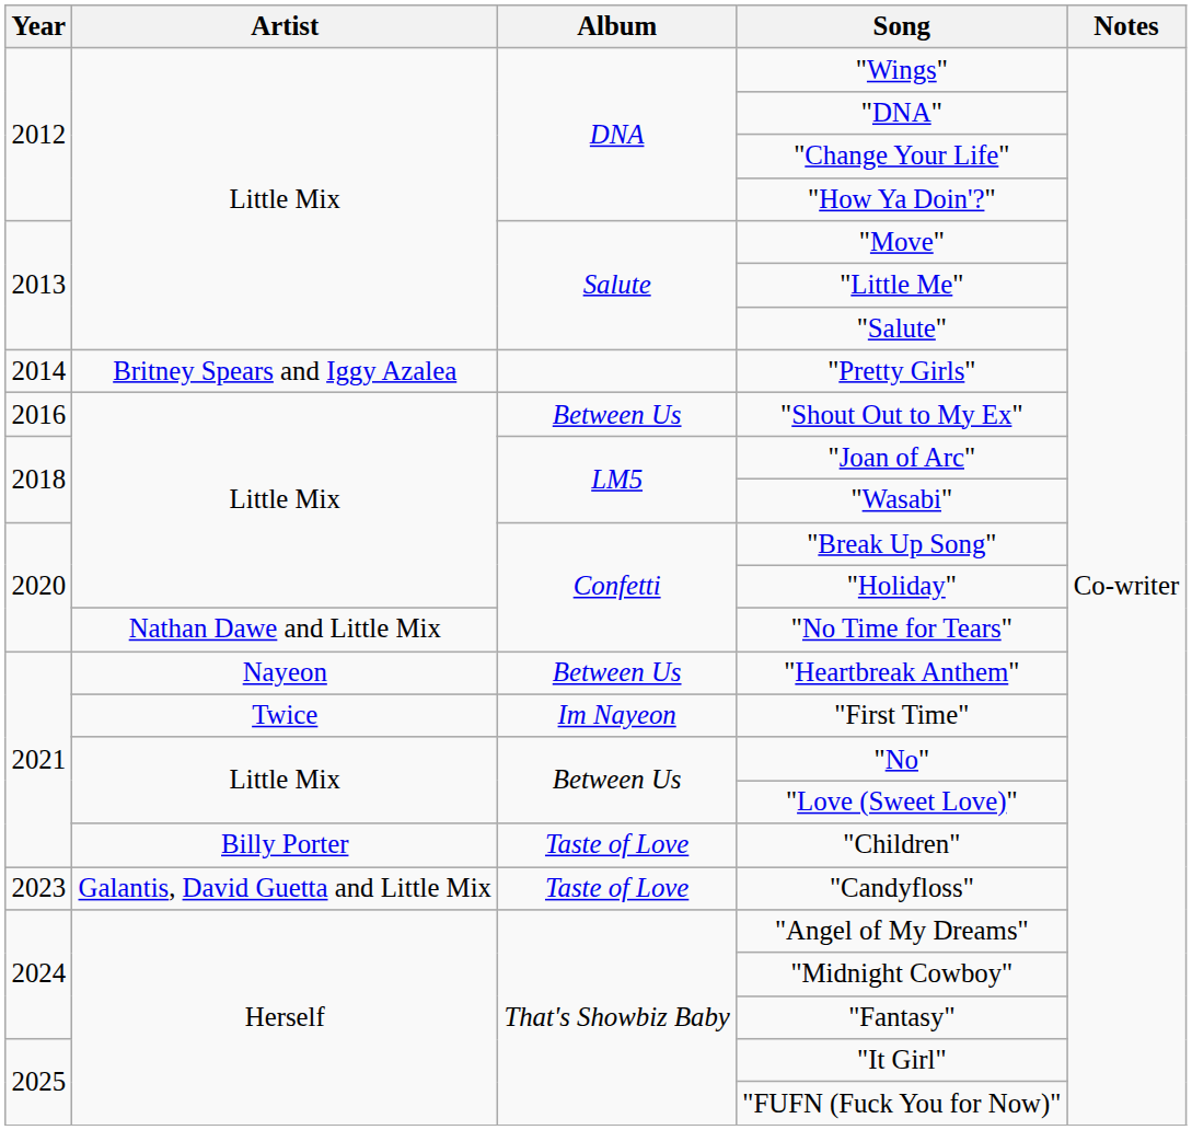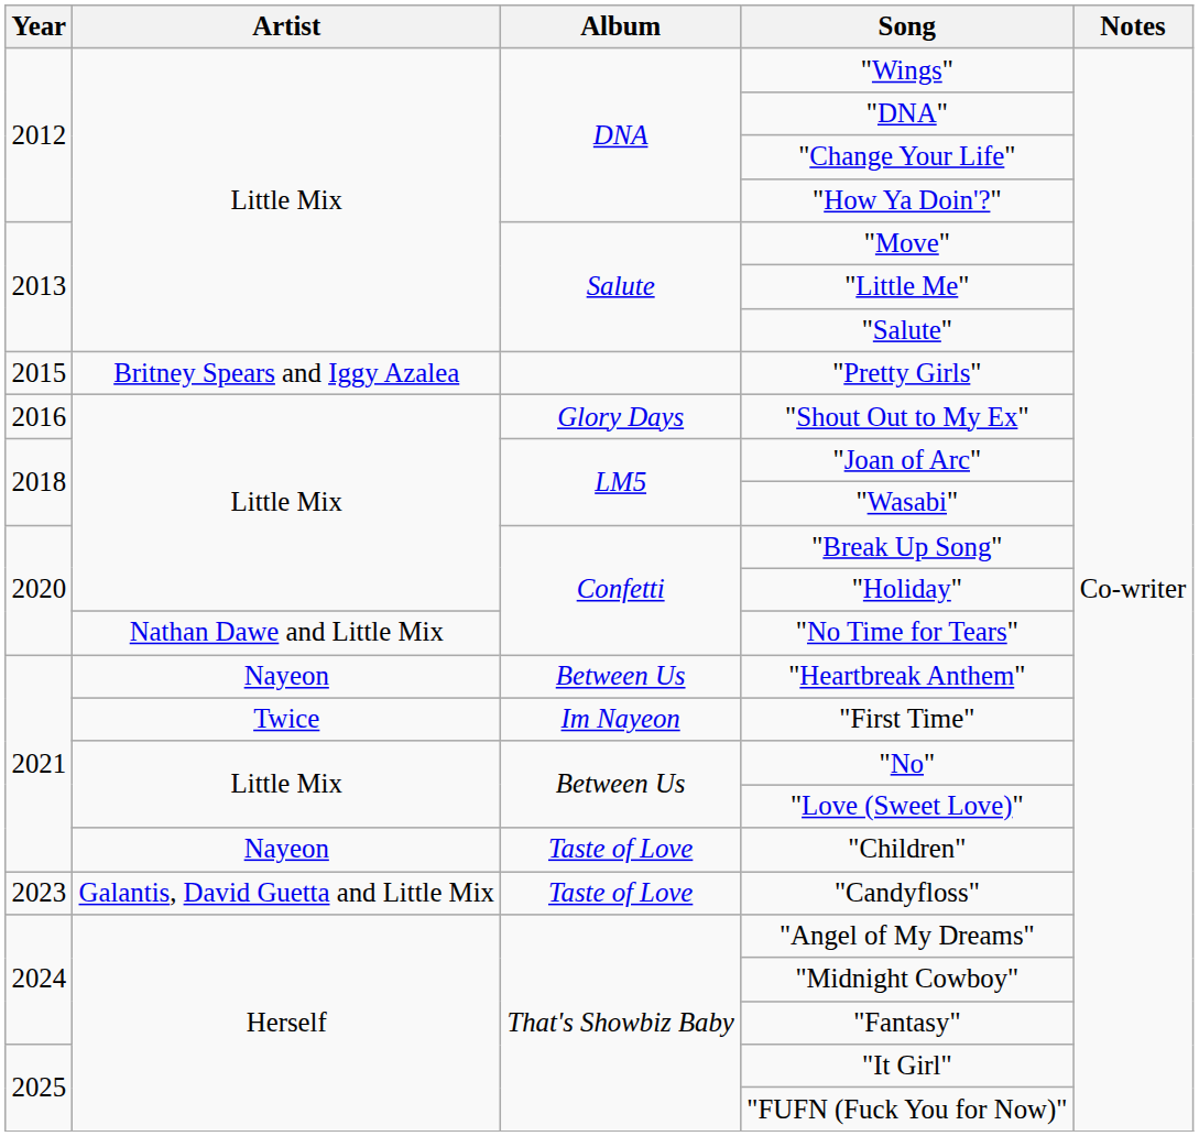 <table class="wikitable sortable plainrowheaders" style="text-align:center;">
 <tr>
 <th>Year</th>
 <th>Artist</th>
 <th>Album</th>
 <th>Song</th>
 <th>Notes</th>
 </tr>
 <tr>
 <td rowspan="4">2012</td>
 <td rowspan="7">Little Mix</td>
 <td rowspan="4"><em><a href='#'>DNA</a></em></td>
 <td>"<a href='#'>Wings</a>"</td>
 <td rowspan="25">Co-writer</td>
 </tr>
 <tr>
 <td>"<a href='#'>DNA</a>"</td>
 </tr>
 <tr>
 <td>"<a href='#'>Change Your Life</a>"</td>
 </tr>
 <tr>
 <td>"<a href='#'>How Ya Doin'?</a>"</td>
 </tr>
 <tr>
 <td rowspan="3">2013</td>
 <td rowspan="3"><em><a href='#'>Salute</a></em></td>
 <td>"<a href='#'>Move</a>"</td>
 </tr>
 <tr>
 <td>"<a href='#'>Little Me</a>"</td>
 </tr>
 <tr>
 <td>"<a href='#'>Salute</a>"</td>
 </tr>
 <tr>
-<td rowspan="1">2014</td>
+<td rowspan="1">2015</td>
 <td><a href='#'>Britney Spears</a> and <a href='#'>Iggy Azalea</a></td>
 <td></td>
 <td>"<a href='#'>Pretty Girls</a>"</td>
 </tr>
 <tr>
 <td>2016</td>
 <td rowspan="5">Little Mix</td>
-<td><em><a href='#'>Between Us</a></em></td>
+<td><em><a href='#'>Glory Days</a></em></td>
 <td>"<a href='#'>Shout Out to My Ex</a>"</td>
 </tr>
 <tr>
 <td rowspan="2">2018</td>
 <td rowspan="2"><em><a href='#'>LM5</a></em></td>
 <td>"<a href='#'>Joan of Arc</a>"</td>
 </tr>
 <tr>
 <td>"<a href='#'>Wasabi</a>"</td>
 </tr>
 <tr>
 <td rowspan="3">2020</td>
 <td rowspan="3"><em><a href='#'>Confetti</a></em></td>
 <td>"<a href='#'>Break Up Song</a>"</td>
 </tr>
 <tr>
 <td>"<a href='#'>Holiday</a>"</td>
 </tr>
 <tr>
 <td><a href='#'>Nathan Dawe</a> and Little Mix</td>
 <td>"<a href='#'>No Time for Tears</a>"</td>
 </tr>
 <tr>
 <td rowspan="5">2021</td>
 <td><a href='#'>Nayeon</a></td>
 <td><em><a href='#'>Between Us</a></em></td>
 <td>"<a href='#'>Heartbreak Anthem</a>"</td>
 </tr>
 <tr>
 <td><a href='#'>Twice</a></td>
 <td><em><a href='#'>Im Nayeon</a></em></td>
 <td>"First Time"</td>
 </tr>
 <tr>
 <td rowspan="2">Little Mix</td>
 <td rowspan="2"><em>Between Us</em></td>
 <td>"<a href='#'>No</a>"</td>
 </tr>
 <tr>
 <td>"<a href='#'>Love (Sweet Love)</a>"</td>
 </tr>
 <tr>
-<td><a href='#'>Billy Porter</a></td>
+<td><a href='#'>Nayeon</a></td>
 <td><em><a href='#'>Taste of Love</a></em></td>
 <td>"Children"</td>
 </tr>
 <tr>
 <td>2023</td>
 <td><a href='#'>Galantis</a>, <a href='#'>David Guetta</a> and Little Mix</td>
 <td><em><a href='#'>Taste of Love</a></em></td>
 <td>"Candyfloss"</td>
 </tr>
 <tr>
 <td rowspan="3">2024</td>
 <td rowspan="5">Herself</td>
 <td rowspan="5"><em>That's Showbiz Baby</em></td>
 <td>"Angel of My Dreams"</td>
 </tr>
 <tr>
 <td>"Midnight Cowboy"</td>
 </tr>
 <tr>
 <td>"Fantasy"</td>
 </tr>
 <tr>
 <td rowspan="2">2025</td>
 <td>"It Girl"</td>
 </tr>
 <tr>
 <td>"FUFN (Fuck You for Now)"</td>
 </tr>
 <tr>
 </tr>
 </table>
